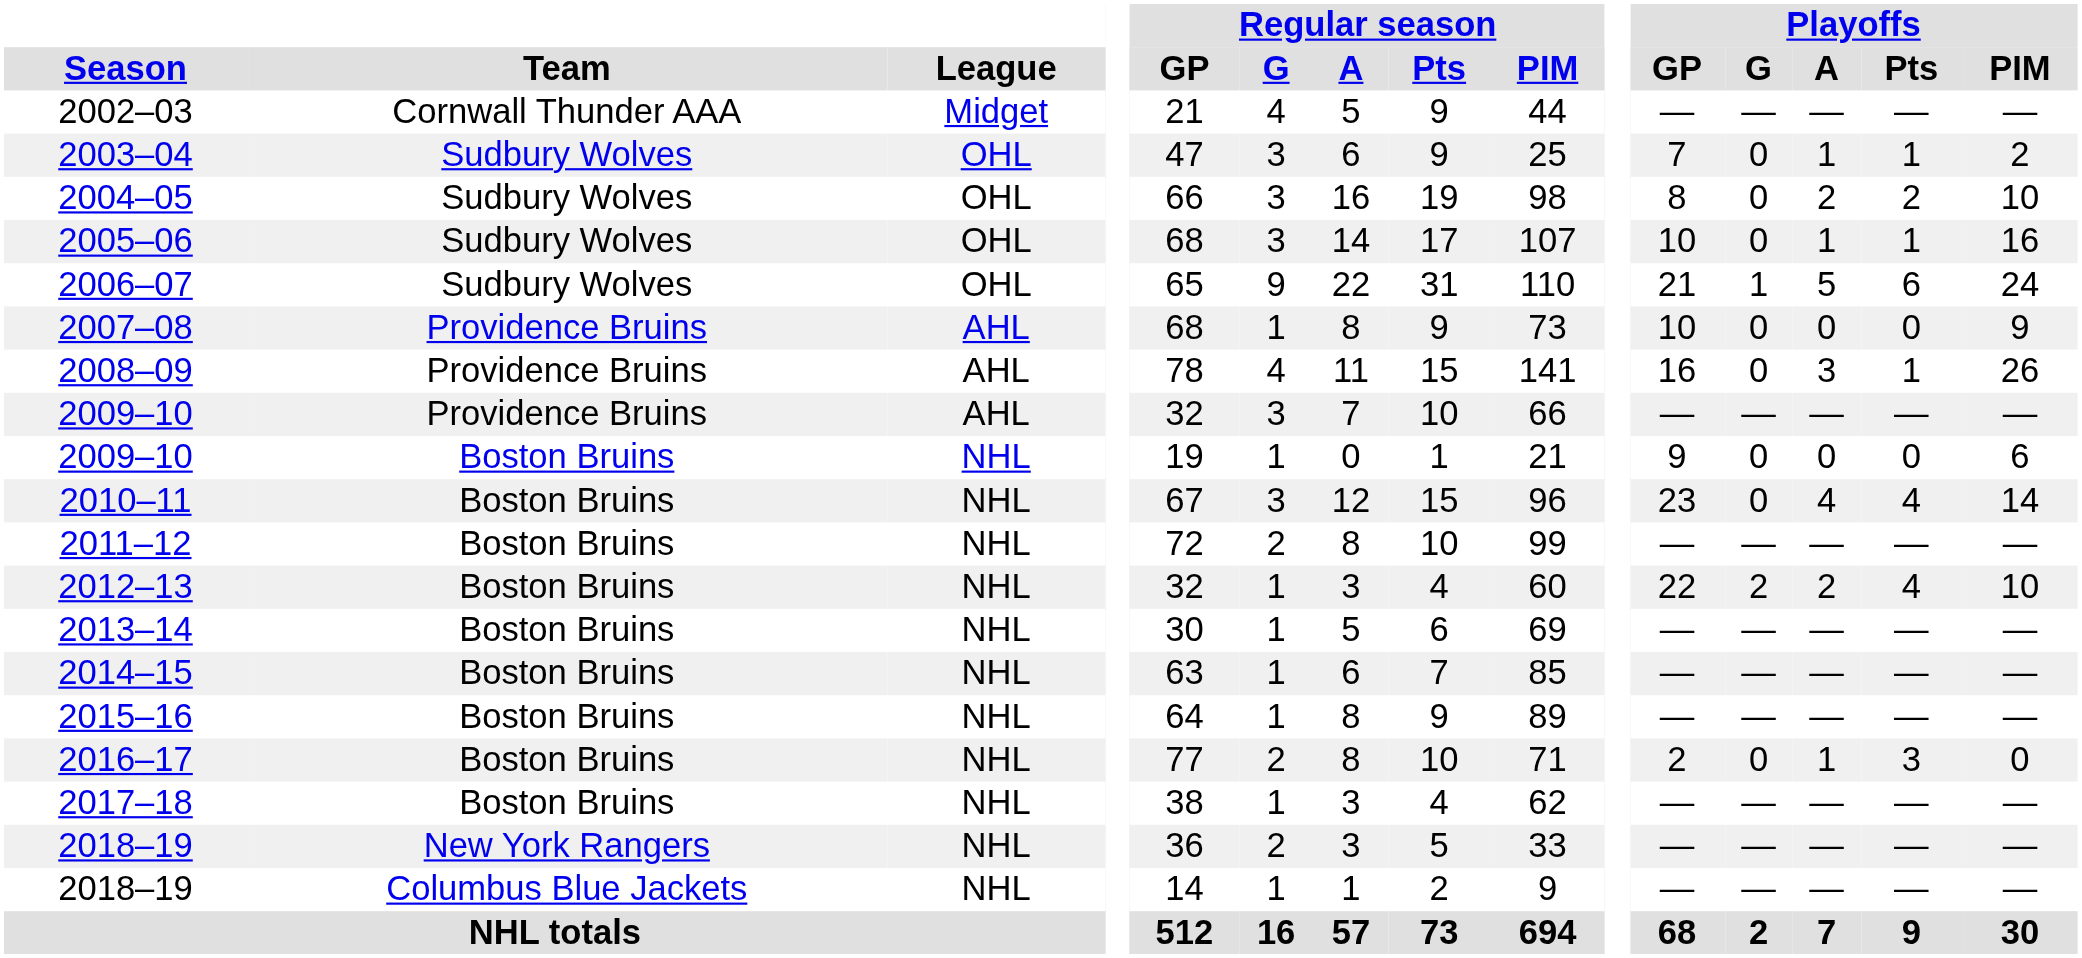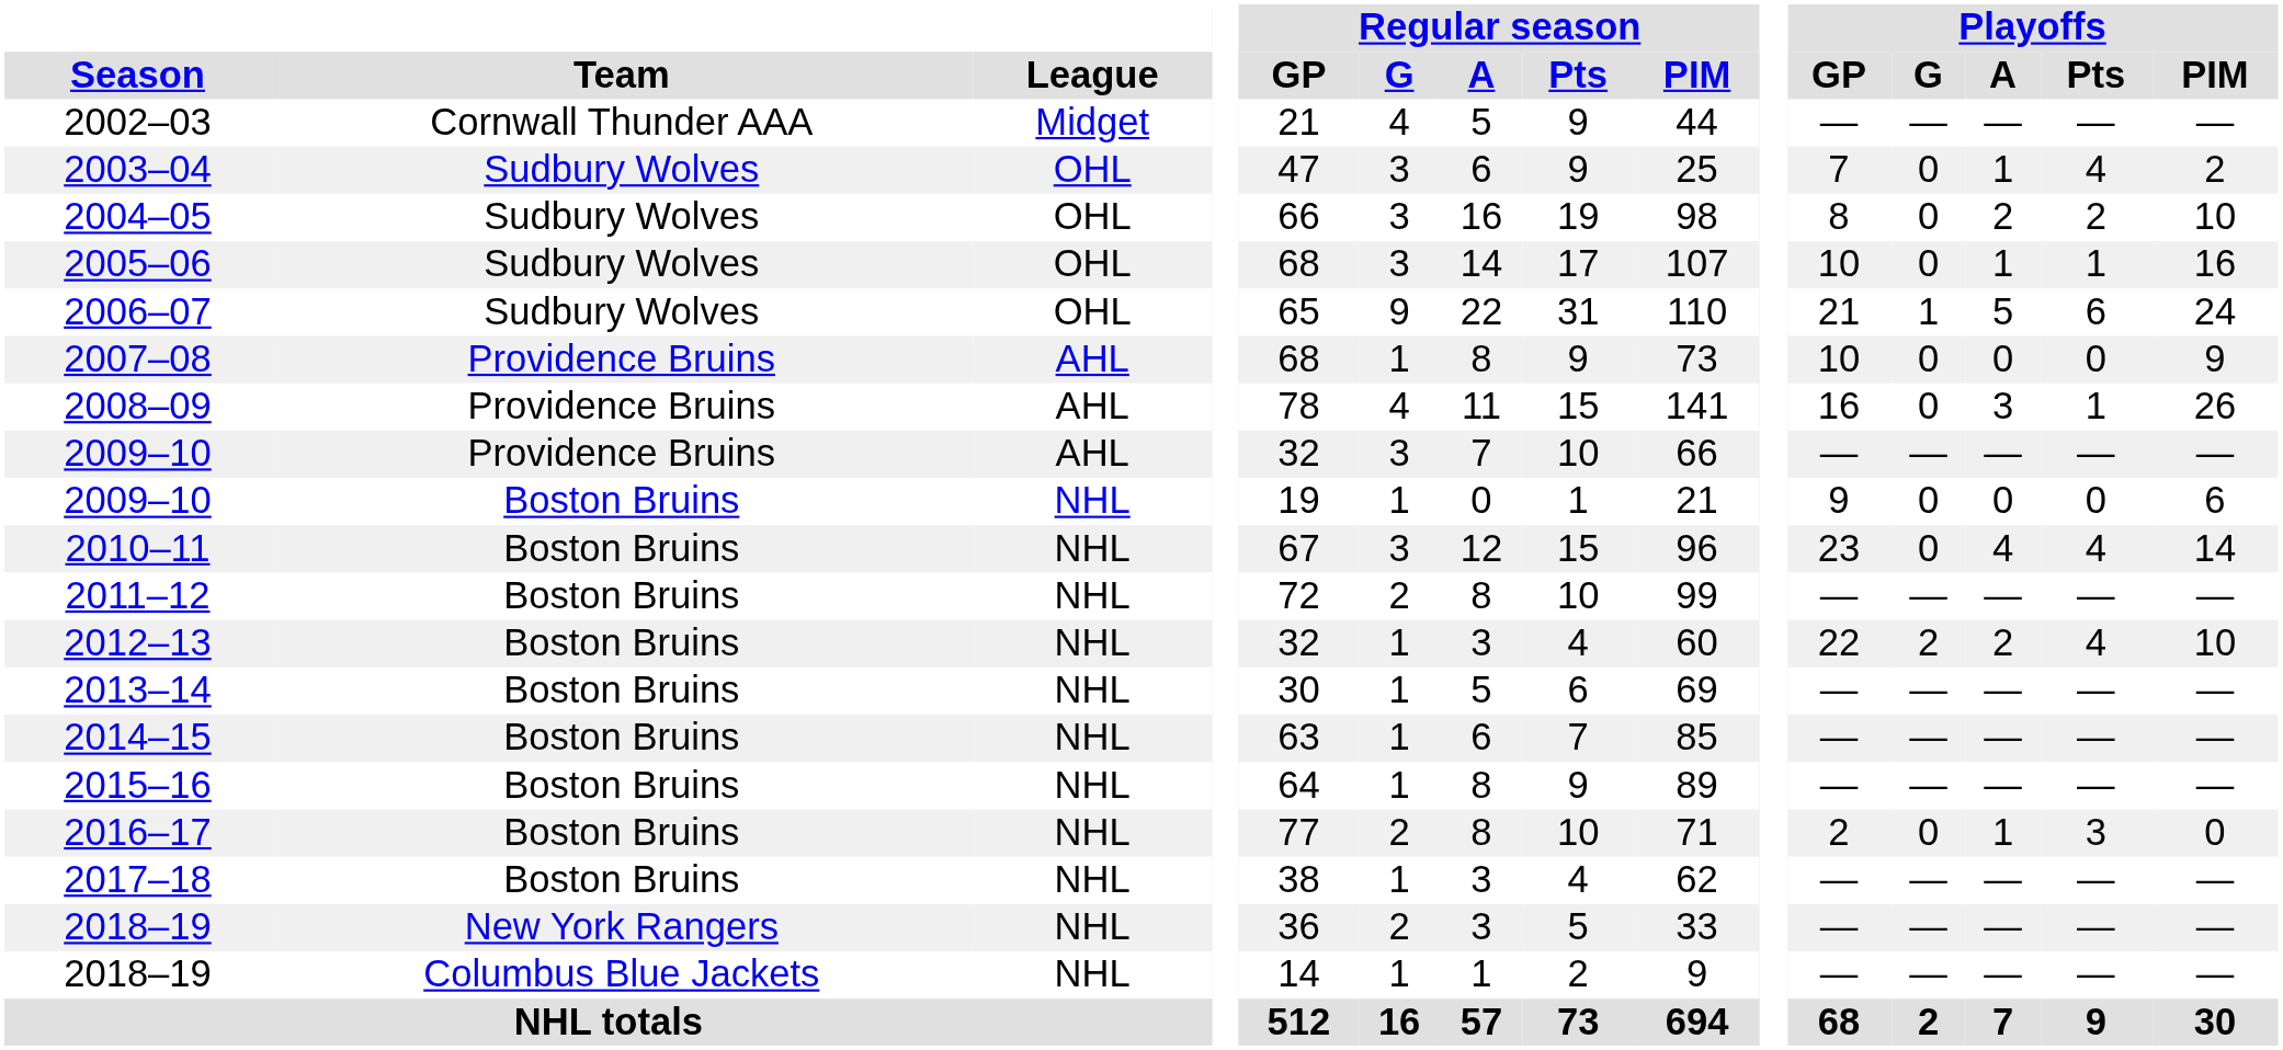 <table border="0" cellpadding="1" cellspacing="0" style="text-align:center; width:60em;">
 <tr style="background:#e0e0e0;">
 <th colspan="3" bgcolor="#ffffff"> </th>
 <th rowspan="99" bgcolor="#ffffff"> </th>
 <th colspan="5"><a href='#'>Regular season</a></th>
 <th rowspan="99" bgcolor="#ffffff"> </th>
 <th colspan="5"><a href='#'>Playoffs</a></th>
 </tr>
 <tr style="background:#e0e0e0;">
 <th><a href='#'>Season</a></th>
 <th>Team</th>
 <th>League</th>
 <th>GP</th>
 <th><a href='#'>G</a></th>
 <th><a href='#'>A</a></th>
 <th><a href='#'>Pts</a></th>
 <th><a href='#'>PIM</a></th>
 <th>GP</th>
 <th>G</th>
 <th>A</th>
 <th>Pts</th>
 <th>PIM</th>
 </tr>
 <tr>
 <td>2002–03</td>
 <td>Cornwall Thunder AAA</td>
 <td><a href='#'>Midget</a></td>
 <td>21</td>
 <td>4</td>
 <td>5</td>
 <td>9</td>
 <td>44</td>
 <td>—</td>
 <td>—</td>
 <td>—</td>
 <td>—</td>
 <td>—</td>
 </tr>
 <tr style="background:#f0f0f0;">
 <td><a href='#'>2003–04</a></td>
 <td><a href='#'>Sudbury Wolves</a></td>
 <td><a href='#'>OHL</a></td>
 <td>47</td>
 <td>3</td>
 <td>6</td>
 <td>9</td>
 <td>25</td>
 <td>7</td>
 <td>0</td>
 <td>1</td>
-<td>1</td>
+<td>4</td>
 <td>2</td>
 </tr>
 <tr>
 <td><a href='#'>2004–05</a></td>
 <td>Sudbury Wolves</td>
 <td>OHL</td>
 <td>66</td>
 <td>3</td>
 <td>16</td>
 <td>19</td>
 <td>98</td>
 <td>8</td>
 <td>0</td>
 <td>2</td>
 <td>2</td>
 <td>10</td>
 </tr>
 <tr style="background:#f0f0f0;">
 <td><a href='#'>2005–06</a></td>
 <td>Sudbury Wolves</td>
 <td>OHL</td>
 <td>68</td>
 <td>3</td>
 <td>14</td>
 <td>17</td>
 <td>107</td>
 <td>10</td>
 <td>0</td>
 <td>1</td>
 <td>1</td>
 <td>16</td>
 </tr>
 <tr>
 <td><a href='#'>2006–07</a></td>
 <td>Sudbury Wolves</td>
 <td>OHL</td>
 <td>65</td>
 <td>9</td>
 <td>22</td>
 <td>31</td>
 <td>110</td>
 <td>21</td>
 <td>1</td>
 <td>5</td>
 <td>6</td>
 <td>24</td>
 </tr>
 <tr style="background:#f0f0f0;">
 <td><a href='#'>2007–08</a></td>
 <td><a href='#'>Providence Bruins</a></td>
 <td><a href='#'>AHL</a></td>
 <td>68</td>
 <td>1</td>
 <td>8</td>
 <td>9</td>
 <td>73</td>
 <td>10</td>
 <td>0</td>
 <td>0</td>
 <td>0</td>
 <td>9</td>
 </tr>
 <tr>
 <td><a href='#'>2008–09</a></td>
 <td>Providence Bruins</td>
 <td>AHL</td>
 <td>78</td>
 <td>4</td>
 <td>11</td>
 <td>15</td>
 <td>141</td>
 <td>16</td>
 <td>0</td>
 <td>3</td>
 <td>1</td>
 <td>26</td>
 </tr>
 <tr style="background:#f0f0f0;">
 <td><a href='#'>2009–10</a></td>
 <td>Providence Bruins</td>
 <td>AHL</td>
 <td>32</td>
 <td>3</td>
 <td>7</td>
 <td>10</td>
 <td>66</td>
 <td>—</td>
 <td>—</td>
 <td>—</td>
 <td>—</td>
 <td>—</td>
 </tr>
 <tr>
 <td><a href='#'>2009–10</a></td>
 <td><a href='#'>Boston Bruins</a></td>
 <td><a href='#'>NHL</a></td>
 <td>19</td>
 <td>1</td>
 <td>0</td>
 <td>1</td>
 <td>21</td>
 <td>9</td>
 <td>0</td>
 <td>0</td>
 <td>0</td>
 <td>6</td>
 </tr>
 <tr style="background:#f0f0f0;">
 <td><a href='#'>2010–11</a></td>
 <td>Boston Bruins</td>
 <td>NHL</td>
 <td>67</td>
 <td>3</td>
 <td>12</td>
 <td>15</td>
 <td>96</td>
 <td>23</td>
 <td>0</td>
 <td>4</td>
 <td>4</td>
 <td>14</td>
 </tr>
 <tr>
 <td><a href='#'>2011–12</a></td>
 <td>Boston Bruins</td>
 <td>NHL</td>
 <td>72</td>
 <td>2</td>
 <td>8</td>
 <td>10</td>
 <td>99</td>
 <td>—</td>
 <td>—</td>
 <td>—</td>
 <td>—</td>
 <td>—</td>
 </tr>
 <tr style="background:#f0f0f0;">
 <td><a href='#'>2012–13</a></td>
 <td>Boston Bruins</td>
 <td>NHL</td>
 <td>32</td>
 <td>1</td>
 <td>3</td>
 <td>4</td>
 <td>60</td>
 <td>22</td>
 <td>2</td>
 <td>2</td>
 <td>4</td>
 <td>10</td>
 </tr>
 <tr>
 <td><a href='#'>2013–14</a></td>
 <td>Boston Bruins</td>
 <td>NHL</td>
 <td>30</td>
 <td>1</td>
 <td>5</td>
 <td>6</td>
 <td>69</td>
 <td>—</td>
 <td>—</td>
 <td>—</td>
 <td>—</td>
 <td>—</td>
 </tr>
 <tr style="background:#f0f0f0;">
 <td><a href='#'>2014–15</a></td>
 <td>Boston Bruins</td>
 <td>NHL</td>
 <td>63</td>
 <td>1</td>
 <td>6</td>
 <td>7</td>
 <td>85</td>
 <td>—</td>
 <td>—</td>
 <td>—</td>
 <td>—</td>
 <td>—</td>
 </tr>
 <tr>
 <td><a href='#'>2015–16</a></td>
 <td>Boston Bruins</td>
 <td>NHL</td>
 <td>64</td>
 <td>1</td>
 <td>8</td>
 <td>9</td>
 <td>89</td>
 <td>—</td>
 <td>—</td>
 <td>—</td>
 <td>—</td>
 <td>—</td>
 </tr>
 <tr style="background:#f0f0f0;">
 <td><a href='#'>2016–17</a></td>
 <td>Boston Bruins</td>
 <td>NHL</td>
 <td>77</td>
 <td>2</td>
 <td>8</td>
 <td>10</td>
 <td>71</td>
 <td>2</td>
 <td>0</td>
 <td>1</td>
 <td>3</td>
 <td>0</td>
 </tr>
 <tr>
 <td><a href='#'>2017–18</a></td>
 <td>Boston Bruins</td>
 <td>NHL</td>
 <td>38</td>
 <td>1</td>
 <td>3</td>
 <td>4</td>
 <td>62</td>
 <td>—</td>
 <td>—</td>
 <td>—</td>
 <td>—</td>
 <td>—</td>
 </tr>
 <tr style="background:#f0f0f0;">
 <td><a href='#'>2018–19</a></td>
 <td><a href='#'>New York Rangers</a></td>
 <td>NHL</td>
 <td>36</td>
 <td>2</td>
 <td>3</td>
 <td>5</td>
 <td>33</td>
 <td>—</td>
 <td>—</td>
 <td>—</td>
 <td>—</td>
 <td>—</td>
 </tr>
 <tr>
 <td>2018–19</td>
 <td><a href='#'>Columbus Blue Jackets</a></td>
 <td>NHL</td>
 <td>14</td>
 <td>1</td>
 <td>1</td>
 <td>2</td>
 <td>9</td>
 <td>—</td>
 <td>—</td>
 <td>—</td>
 <td>—</td>
 <td>—</td>
 </tr>
 <tr bgcolor="#e0e0e0">
 <th colspan="3">NHL totals</th>
 <th>512</th>
 <th>16</th>
 <th>57</th>
 <th>73</th>
 <th>694</th>
 <th>68</th>
 <th>2</th>
 <th>7</th>
 <th>9</th>
 <th>30</th>
 </tr>
 </table>
